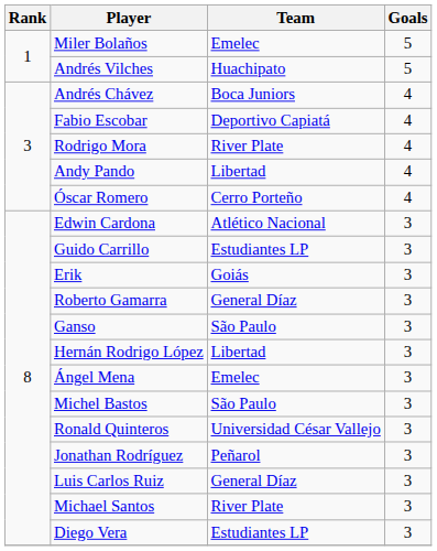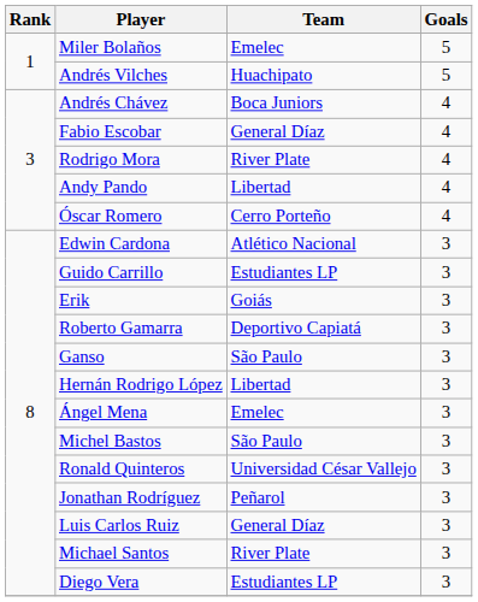 <table class="wikitable">
 <tr>
 <th>Rank</th>
 <th>Player</th>
 <th>Team</th>
 <th>Goals</th>
 </tr>
 <tr>
 <td align=center rowspan=2>1</td>
 <td> <a href='#'>Miler Bolaños</a></td>
 <td> <a href='#'>Emelec</a></td>
 <td align=center>5</td>
 </tr>
 <tr>
 <td> <a href='#'>Andrés Vilches</a></td>
 <td> <a href='#'>Huachipato</a></td>
 <td align=center>5</td>
 </tr>
 <tr>
 <td align=center rowspan=5>3</td>
 <td> <a href='#'>Andrés Chávez</a></td>
 <td> <a href='#'>Boca Juniors</a></td>
 <td align=center>4</td>
 </tr>
 <tr>
 <td> <a href='#'>Fabio Escobar</a></td>
-<td> <a href='#'>Deportivo Capiatá</a></td>
+<td> <a href='#'>General Díaz</a></td>
 <td align=center>4</td>
 </tr>
 <tr>
 <td> <a href='#'>Rodrigo Mora</a></td>
 <td> <a href='#'>River Plate</a></td>
 <td align=center>4</td>
 </tr>
 <tr>
 <td> <a href='#'>Andy Pando</a></td>
 <td> <a href='#'>Libertad</a></td>
 <td align=center>4</td>
 </tr>
 <tr>
 <td> <a href='#'>Óscar Romero</a></td>
 <td> <a href='#'>Cerro Porteño</a></td>
 <td align=center>4</td>
 </tr>
 <tr>
 <td align=center rowspan=13>8</td>
 <td> <a href='#'>Edwin Cardona</a></td>
 <td> <a href='#'>Atlético Nacional</a></td>
 <td align=center>3</td>
 </tr>
 <tr>
 <td> <a href='#'>Guido Carrillo</a></td>
 <td> <a href='#'>Estudiantes LP</a></td>
 <td align=center>3</td>
 </tr>
 <tr>
 <td> <a href='#'>Erik</a></td>
 <td> <a href='#'>Goiás</a></td>
 <td align=center>3</td>
 </tr>
 <tr>
 <td> <a href='#'>Roberto Gamarra</a></td>
-<td> <a href='#'>General Díaz</a></td>
+<td> <a href='#'>Deportivo Capiatá</a></td>
 <td align=center>3</td>
 </tr>
 <tr>
 <td> <a href='#'>Ganso</a></td>
 <td> <a href='#'>São Paulo</a></td>
 <td align=center>3</td>
 </tr>
 <tr>
 <td> <a href='#'>Hernán Rodrigo López</a></td>
 <td> <a href='#'>Libertad</a></td>
 <td align=center>3</td>
 </tr>
 <tr>
 <td> <a href='#'>Ángel Mena</a></td>
 <td> <a href='#'>Emelec</a></td>
 <td align=center>3</td>
 </tr>
 <tr>
 <td> <a href='#'>Michel Bastos</a></td>
 <td> <a href='#'>São Paulo</a></td>
 <td align=center>3</td>
 </tr>
 <tr>
 <td> <a href='#'>Ronald Quinteros</a></td>
 <td> <a href='#'>Universidad César Vallejo</a></td>
 <td align=center>3</td>
 </tr>
 <tr>
 <td> <a href='#'>Jonathan Rodríguez</a></td>
 <td> <a href='#'>Peñarol</a></td>
 <td align=center>3</td>
 </tr>
 <tr>
 <td> <a href='#'>Luis Carlos Ruiz</a></td>
 <td> <a href='#'>General Díaz</a></td>
 <td align=center>3</td>
 </tr>
 <tr>
 <td> <a href='#'>Michael Santos</a></td>
 <td> <a href='#'>River Plate</a></td>
 <td align=center>3</td>
 </tr>
 <tr>
 <td> <a href='#'>Diego Vera</a></td>
 <td> <a href='#'>Estudiantes LP</a></td>
 <td align=center>3</td>
 </tr>
 <tr>
 </tr>
 </table>
